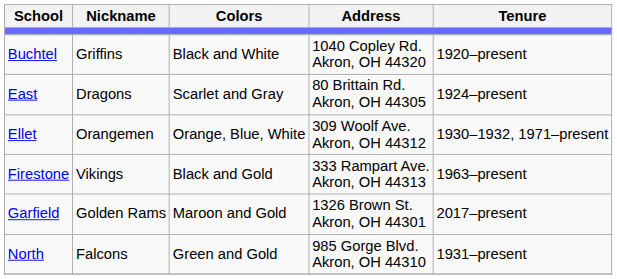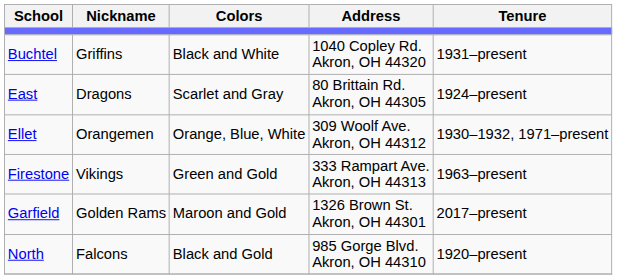 <table class="wikitable sortable">
 <tr>
 <th>School</th>
 <th>Nickname</th>
 <th>Colors</th>
 <th>Address</th>
 <th>Tenure</th>
 </tr>
 <tr>
 <th colspan="7" style="background:#676AFE;"></th>
 </tr>
 <tr>
 <td><a href='#'>Buchtel</a></td>
 <td>Griffins</td>
 <td>Black and White<br>  </td>
 <td>1040 Copley Rd.<br>Akron, OH 44320</td>
-<td>1920–present</td>
+<td>1931–present</td>
 </tr>
 <tr>
 <td><a href='#'>East</a></td>
 <td>Dragons</td>
 <td>Scarlet and Gray<br> </td>
 <td>80 Brittain Rd.<br>Akron, OH 44305</td>
 <td>1924–present</td>
 </tr>
 <tr>
 <td><a href='#'>Ellet</a></td>
 <td>Orangemen</td>
 <td>Orange, Blue, White<br>  </td>
 <td>309 Woolf Ave.<br>Akron, OH 44312</td>
 <td>1930–1932, 1971–present</td>
 </tr>
 <tr>
 <td><a href='#'>Firestone</a></td>
 <td>Vikings</td>
-<td>Black and Gold<br> </td>
+<td>Green and Gold<br> </td>
 <td>333 Rampart Ave.<br>Akron, OH 44313</td>
 <td>1963–present</td>
 </tr>
 <tr>
 <td><a href='#'>Garfield</a></td>
 <td>Golden Rams</td>
 <td>Maroon and Gold<br> </td>
 <td>1326 Brown St.<br>Akron, OH 44301</td>
 <td>2017–present</td>
 </tr>
 <tr>
 <td><a href='#'>North</a></td>
 <td>Falcons</td>
-<td>Green and Gold<br> </td>
+<td>Black and Gold<br> </td>
 <td>985 Gorge Blvd.<br>Akron, OH 44310</td>
-<td>1931–present</td>
+<td>1920–present</td>
 </tr>
 <tr>
 </tr>
 </table>
